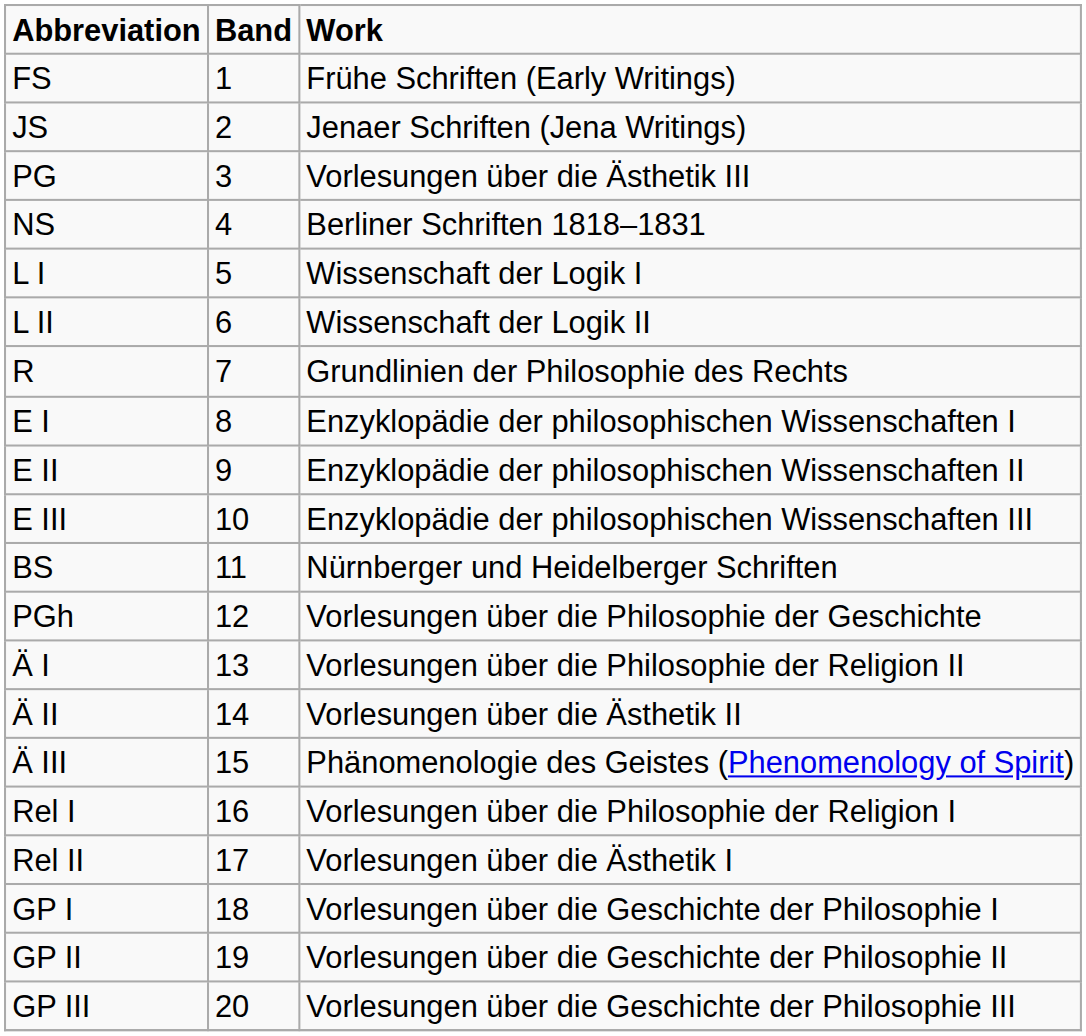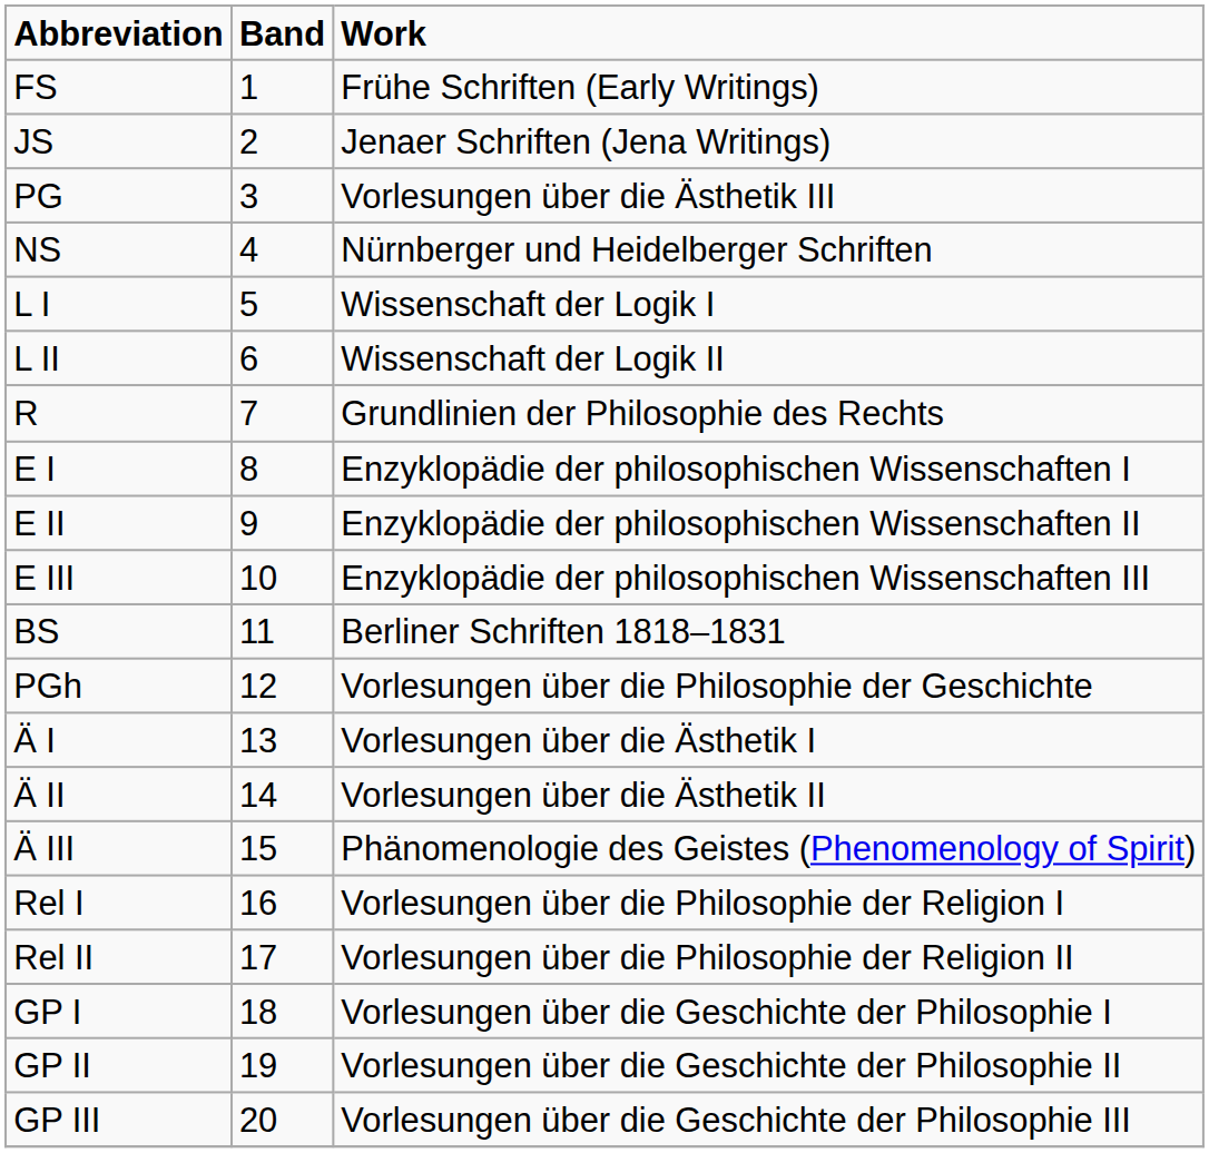 <table class="wikitable" style="font-size:95%">
 <tr>
 <td><strong>Abbreviation</strong></td>
 <td><strong>Band</strong></td>
 <td><strong>Work</strong></td>
 </tr>
 <tr>
 <td>FS</td>
 <td>1</td>
 <td>Frühe Schriften (Early Writings)</td>
 </tr>
 <tr>
 <td>JS</td>
 <td>2</td>
 <td>Jenaer Schriften (Jena Writings)</td>
 </tr>
 <tr>
 <td>PG</td>
 <td>3</td>
 <td>Vorlesungen über die Ästhetik III</td>
 </tr>
 <tr>
 <td>NS</td>
 <td>4</td>
-<td>Berliner Schriften 1818–1831</td>
+<td>Nürnberger und Heidelberger Schriften</td>
 </tr>
 <tr>
 <td>L I</td>
 <td>5</td>
 <td>Wissenschaft der Logik I</td>
 </tr>
 <tr>
 <td>L II</td>
 <td>6</td>
 <td>Wissenschaft der Logik II</td>
 </tr>
 <tr>
 <td>R</td>
 <td>7</td>
 <td>Grundlinien der Philosophie des Rechts</td>
 </tr>
 <tr>
 <td>E I</td>
 <td>8</td>
 <td>Enzyklopädie der philosophischen Wissenschaften I</td>
 </tr>
 <tr>
 <td>E II</td>
 <td>9</td>
 <td>Enzyklopädie der philosophischen Wissenschaften II</td>
 </tr>
 <tr>
 <td>E III</td>
 <td>10</td>
 <td>Enzyklopädie der philosophischen Wissenschaften III</td>
 </tr>
 <tr>
 <td>BS</td>
 <td>11</td>
-<td>Nürnberger und Heidelberger Schriften</td>
+<td>Berliner Schriften 1818–1831</td>
 </tr>
 <tr>
 <td>PGh</td>
 <td>12</td>
 <td>Vorlesungen über die Philosophie der Geschichte</td>
 </tr>
 <tr>
 <td>Ä I</td>
 <td>13</td>
-<td>Vorlesungen über die Philosophie der Religion II</td>
+<td>Vorlesungen über die Ästhetik I</td>
 </tr>
 <tr>
 <td>Ä II</td>
 <td>14</td>
 <td>Vorlesungen über die Ästhetik II</td>
 </tr>
 <tr>
 <td>Ä III</td>
 <td>15</td>
 <td>Phänomenologie des Geistes (<a href='#'>Phenomenology of Spirit</a>)</td>
 </tr>
 <tr>
 <td>Rel I</td>
 <td>16</td>
 <td>Vorlesungen über die Philosophie der Religion I</td>
 </tr>
 <tr>
 <td>Rel II</td>
 <td>17</td>
-<td>Vorlesungen über die Ästhetik I</td>
+<td>Vorlesungen über die Philosophie der Religion II</td>
 </tr>
 <tr>
 <td>GP I</td>
 <td>18</td>
 <td>Vorlesungen über die Geschichte der Philosophie I</td>
 </tr>
 <tr>
 <td>GP II</td>
 <td>19</td>
 <td>Vorlesungen über die Geschichte der Philosophie II</td>
 </tr>
 <tr>
 <td>GP III</td>
 <td>20</td>
 <td>Vorlesungen über die Geschichte der Philosophie III</td>
 </tr>
 <tr>
 </tr>
 </table>
